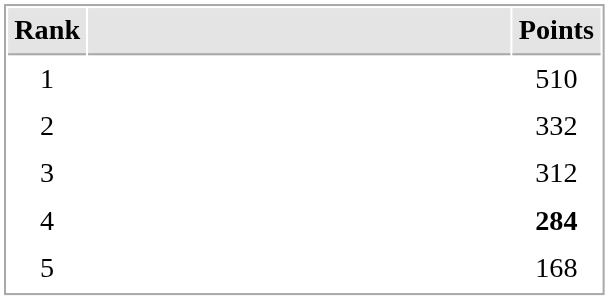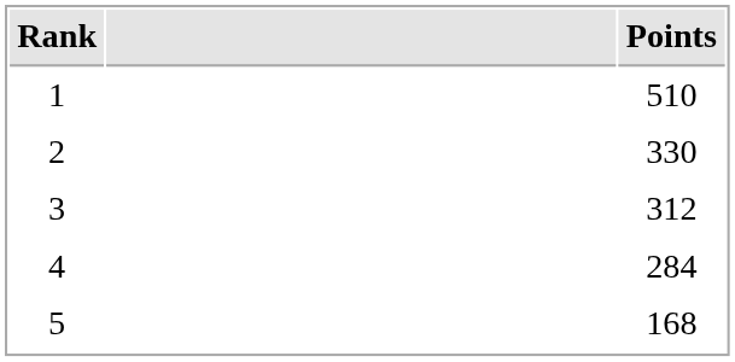 <table cellspacing="1" cellpadding="3" style="border:1px solid #AAAAAA;font-size:86%">
 <tr bgcolor="#E4E4E4">
 <th style="border-bottom:1px solid #AAAAAA" width=10>Rank</th>
 <th style="border-bottom:1px solid #AAAAAA" width=200></th>
 <th style="border-bottom:1px solid #AAAAAA" width=20>Points</th>
 </tr>
 <tr>
 <td style="text-align:center;">1</td>
 <td></td>
 <td align=center>510</td>
 </tr>
 <tr>
 <td style="text-align:center;">2</td>
 <td></td>
-<td align=center>332</td>
+<td align=center>330</td>
 </tr>
 <tr>
 <td style="text-align:center;">3</td>
 <td></td>
 <td align=center>312</td>
 </tr>
 <tr>
 <td style="text-align:center;">4</td>
 <td></td>
-<td align=center><strong>284</strong></td>
+<td align=center>284</td>
 </tr>
 <tr>
 <td style="text-align:center;">5</td>
 <td></td>
 <td align=center>168</td>
 </tr>
 </table>
